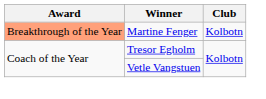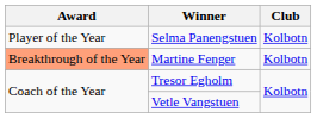 <table class="wikitable">
 <tr>
 <th>Award</th>
 <th>Winner</th>
 <th>Club</th>
+</tr>
+<tr>
+<td>Player of the Year</td>
+<td> <a href='#'>Selma Panengstuen</a></td>
+<td><a href='#'>Kolbotn</a></td>
 </tr>
 <tr>
 <td style="background: lightsalmon;">Breakthrough of the Year</td>
 <td> <a href='#'>Martine Fenger</a></td>
 <td><a href='#'>Kolbotn</a></td>
 </tr>
 <tr>
 <td rowspan="2">Coach of the Year</td>
 <td> <a href='#'>Tresor Egholm</a></td>
 <td rowspan="2"><a href='#'>Kolbotn</a></td>
 </tr>
 <tr>
 <td> <a href='#'>Vetle Vangstuen</a></td>
 </tr>
 </table>
